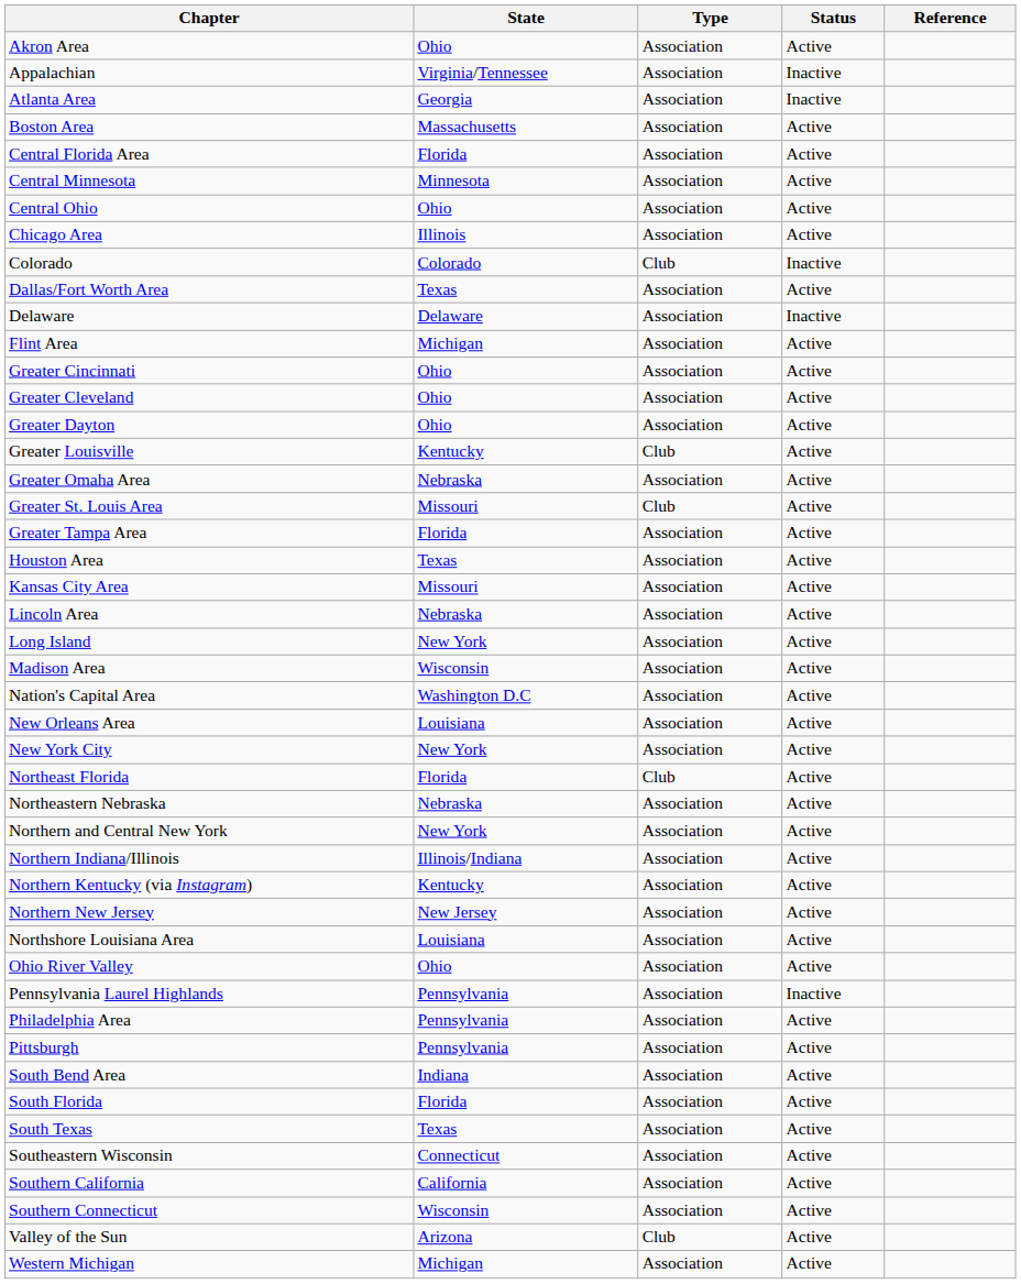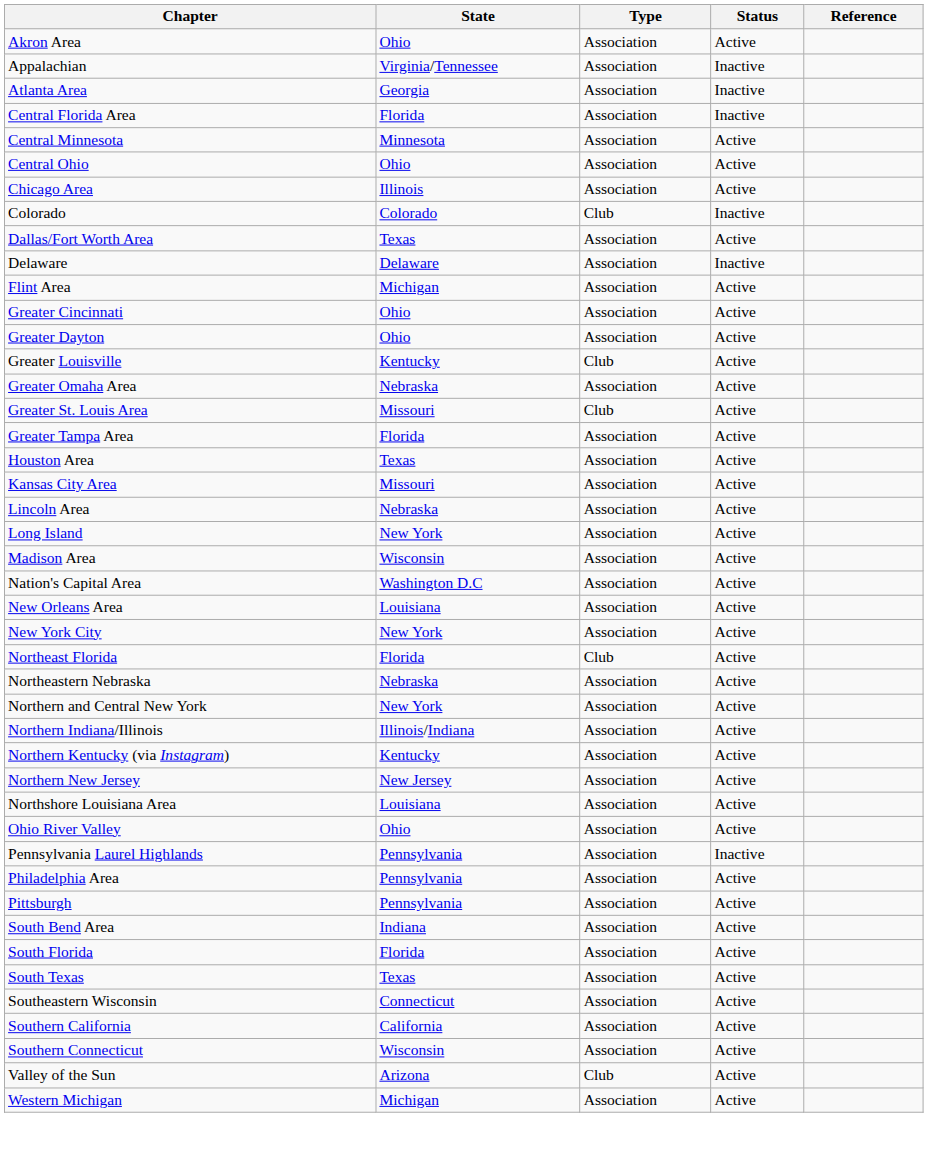 <table class="wikitable sortable collapsible" style="width:75%">
 <tr>
 <th>Chapter</th>
 <th>State</th>
 <th>Type</th>
 <th>Status</th>
 <th>Reference</th>
 </tr>
 <tr>
 <td><a href='#'>Akron</a> Area</td>
 <td><a href='#'>Ohio</a></td>
 <td>Association</td>
 <td>Active</td>
 <td></td>
 </tr>
 <tr>
 <td>Appalachian</td>
 <td><a href='#'>Virginia</a>/<a href='#'>Tennessee</a></td>
 <td>Association</td>
 <td>Inactive</td>
 <td></td>
 </tr>
 <tr>
 <td><a href='#'>Atlanta Area</a></td>
 <td><a href='#'>Georgia</a></td>
 <td>Association</td>
 <td>Inactive</td>
 <td></td>
 </tr>
 <tr>
-<td><a href='#'>Boston Area</a></td>
-<td><a href='#'>Massachusetts</a></td>
-<td>Association</td>
-<td>Active</td>
-<td></td>
-</tr>
-<tr>
 <td><a href='#'>Central Florida</a> Area</td>
 <td><a href='#'>Florida</a></td>
 <td>Association</td>
-<td>Active</td>
+<td>Inactive</td>
 <td></td>
 </tr>
 <tr>
 <td><a href='#'>Central Minnesota</a></td>
 <td><a href='#'>Minnesota</a></td>
 <td>Association</td>
 <td>Active</td>
 <td></td>
 </tr>
 <tr>
 <td><a href='#'>Central Ohio</a></td>
 <td><a href='#'>Ohio</a></td>
 <td>Association</td>
 <td>Active</td>
 <td></td>
 </tr>
 <tr>
 <td><a href='#'>Chicago Area</a></td>
 <td><a href='#'>Illinois</a></td>
 <td>Association</td>
 <td>Active</td>
 <td></td>
 </tr>
 <tr>
 <td>Colorado</td>
 <td><a href='#'>Colorado</a></td>
 <td>Club</td>
 <td>Inactive</td>
 <td></td>
 </tr>
 <tr>
 <td><a href='#'>Dallas/Fort Worth Area</a></td>
 <td><a href='#'>Texas</a></td>
 <td>Association</td>
 <td>Active</td>
 <td></td>
 </tr>
 <tr>
 <td>Delaware</td>
 <td><a href='#'>Delaware</a></td>
 <td>Association</td>
 <td>Inactive</td>
 <td></td>
 </tr>
 <tr>
 <td><a href='#'>Flint</a> Area</td>
 <td><a href='#'>Michigan</a></td>
 <td>Association</td>
 <td>Active</td>
 <td></td>
 </tr>
 <tr>
 <td><a href='#'>Greater Cincinnati</a></td>
-<td><a href='#'>Ohio</a></td>
-<td>Association</td>
-<td>Active</td>
-<td></td>
-</tr>
-<tr>
-<td><a href='#'>Greater Cleveland</a></td>
 <td><a href='#'>Ohio</a></td>
 <td>Association</td>
 <td>Active</td>
 <td></td>
 </tr>
 <tr>
 <td><a href='#'>Greater Dayton</a></td>
 <td><a href='#'>Ohio</a></td>
 <td>Association</td>
 <td>Active</td>
 <td></td>
 </tr>
 <tr>
 <td>Greater <a href='#'>Louisville</a></td>
 <td><a href='#'>Kentucky</a></td>
 <td>Club</td>
 <td>Active</td>
 <td></td>
 </tr>
 <tr>
 <td><a href='#'>Greater Omaha</a> Area</td>
 <td><a href='#'>Nebraska</a></td>
 <td>Association</td>
 <td>Active</td>
 <td></td>
 </tr>
 <tr>
 <td><a href='#'>Greater St. Louis Area</a></td>
 <td><a href='#'>Missouri</a></td>
 <td>Club</td>
 <td>Active</td>
 <td></td>
 </tr>
 <tr>
 <td><a href='#'>Greater Tampa</a> Area</td>
 <td><a href='#'>Florida</a></td>
 <td>Association</td>
 <td>Active</td>
 <td></td>
 </tr>
 <tr>
 <td><a href='#'>Houston</a> Area</td>
 <td><a href='#'>Texas</a></td>
 <td>Association</td>
 <td>Active</td>
 <td></td>
 </tr>
 <tr>
 <td><a href='#'>Kansas City Area</a></td>
 <td><a href='#'>Missouri</a></td>
 <td>Association</td>
 <td>Active</td>
 <td></td>
 </tr>
 <tr>
 <td><a href='#'>Lincoln</a> Area</td>
 <td><a href='#'>Nebraska</a></td>
 <td>Association</td>
 <td>Active</td>
 <td></td>
 </tr>
 <tr>
 <td><a href='#'>Long Island</a></td>
 <td><a href='#'>New York</a></td>
 <td>Association</td>
 <td>Active</td>
 <td></td>
 </tr>
 <tr>
 <td><a href='#'>Madison</a> Area</td>
 <td><a href='#'>Wisconsin</a></td>
 <td>Association</td>
 <td>Active</td>
 <td></td>
 </tr>
 <tr>
 <td>Nation's Capital Area</td>
 <td><a href='#'>Washington D.C</a></td>
 <td>Association</td>
 <td>Active</td>
 <td></td>
 </tr>
 <tr>
 <td><a href='#'>New Orleans</a> Area</td>
 <td><a href='#'>Louisiana</a></td>
 <td>Association</td>
 <td>Active</td>
 <td></td>
 </tr>
 <tr>
 <td><a href='#'>New York City</a></td>
 <td><a href='#'>New York</a></td>
 <td>Association</td>
 <td>Active</td>
 <td></td>
 </tr>
 <tr>
 <td><a href='#'>Northeast Florida</a></td>
 <td><a href='#'>Florida</a></td>
 <td>Club</td>
 <td>Active</td>
 <td></td>
 </tr>
 <tr>
 <td>Northeastern Nebraska</td>
 <td><a href='#'>Nebraska</a></td>
 <td>Association</td>
 <td>Active</td>
 <td></td>
 </tr>
 <tr>
 <td>Northern and Central New York</td>
 <td><a href='#'>New York</a></td>
 <td>Association</td>
 <td>Active</td>
 <td></td>
 </tr>
 <tr>
 <td><a href='#'>Northern Indiana</a>/Illinois</td>
 <td><a href='#'>Illinois</a>/<a href='#'>Indiana</a></td>
 <td>Association</td>
 <td>Active</td>
 <td></td>
 </tr>
 <tr>
 <td><a href='#'>Northern Kentucky</a> (via <em><a href='#'>Instagram</a></em>)</td>
 <td><a href='#'>Kentucky</a></td>
 <td>Association</td>
 <td>Active</td>
 <td></td>
 </tr>
 <tr>
 <td><a href='#'>Northern New Jersey</a></td>
 <td><a href='#'>New Jersey</a></td>
 <td>Association</td>
 <td>Active</td>
 <td></td>
 </tr>
 <tr>
 <td>Northshore Louisiana Area</td>
 <td><a href='#'>Louisiana</a></td>
 <td>Association</td>
 <td>Active</td>
 <td></td>
 </tr>
 <tr>
 <td><a href='#'>Ohio River Valley</a></td>
 <td><a href='#'>Ohio</a></td>
 <td>Association</td>
 <td>Active</td>
 <td></td>
 </tr>
 <tr>
 <td>Pennsylvania <a href='#'>Laurel Highlands</a></td>
 <td><a href='#'>Pennsylvania</a></td>
 <td>Association</td>
 <td>Inactive</td>
 <td></td>
 </tr>
 <tr>
 <td><a href='#'>Philadelphia</a> Area</td>
 <td><a href='#'>Pennsylvania</a></td>
 <td>Association</td>
 <td>Active</td>
 <td></td>
 </tr>
 <tr>
 <td><a href='#'>Pittsburgh</a></td>
 <td><a href='#'>Pennsylvania</a></td>
 <td>Association</td>
 <td>Active</td>
 <td></td>
 </tr>
 <tr>
 <td><a href='#'>South Bend</a> Area</td>
 <td><a href='#'>Indiana</a></td>
 <td>Association</td>
 <td>Active</td>
 <td></td>
 </tr>
 <tr>
 <td><a href='#'>South Florida</a></td>
 <td><a href='#'>Florida</a></td>
 <td>Association</td>
 <td>Active</td>
 <td></td>
 </tr>
 <tr>
 <td><a href='#'>South Texas</a></td>
 <td><a href='#'>Texas</a></td>
 <td>Association</td>
 <td>Active</td>
 <td></td>
 </tr>
 <tr>
 <td>Southeastern Wisconsin</td>
 <td><a href='#'>Connecticut</a></td>
 <td>Association</td>
 <td>Active</td>
 <td></td>
 </tr>
 <tr>
 <td><a href='#'>Southern California</a></td>
 <td><a href='#'>California</a></td>
 <td>Association</td>
 <td>Active</td>
 <td></td>
 </tr>
 <tr>
 <td><a href='#'>Southern Connecticut</a></td>
 <td><a href='#'>Wisconsin</a></td>
 <td>Association</td>
 <td>Active</td>
 <td></td>
 </tr>
 <tr>
 <td>Valley of the Sun</td>
 <td><a href='#'>Arizona</a></td>
 <td>Club</td>
 <td>Active</td>
 <td></td>
 </tr>
 <tr>
 <td><a href='#'>Western Michigan</a></td>
 <td><a href='#'>Michigan</a></td>
 <td>Association</td>
 <td>Active</td>
 <td></td>
 </tr>
 </table>
